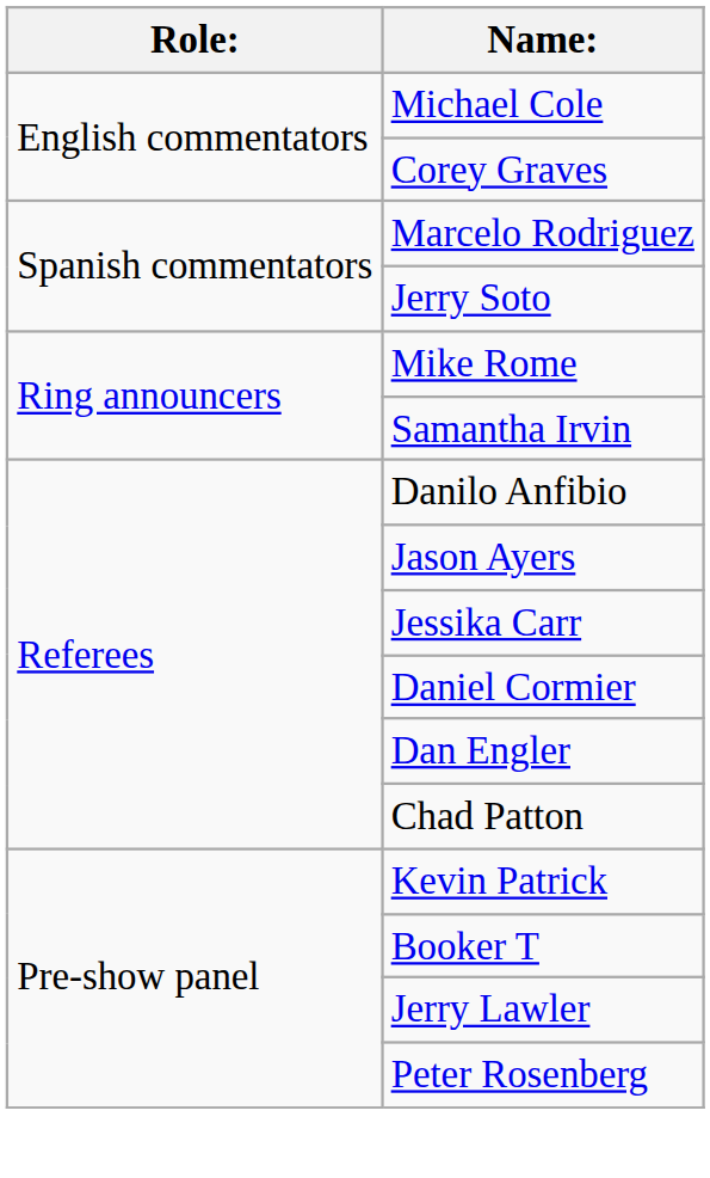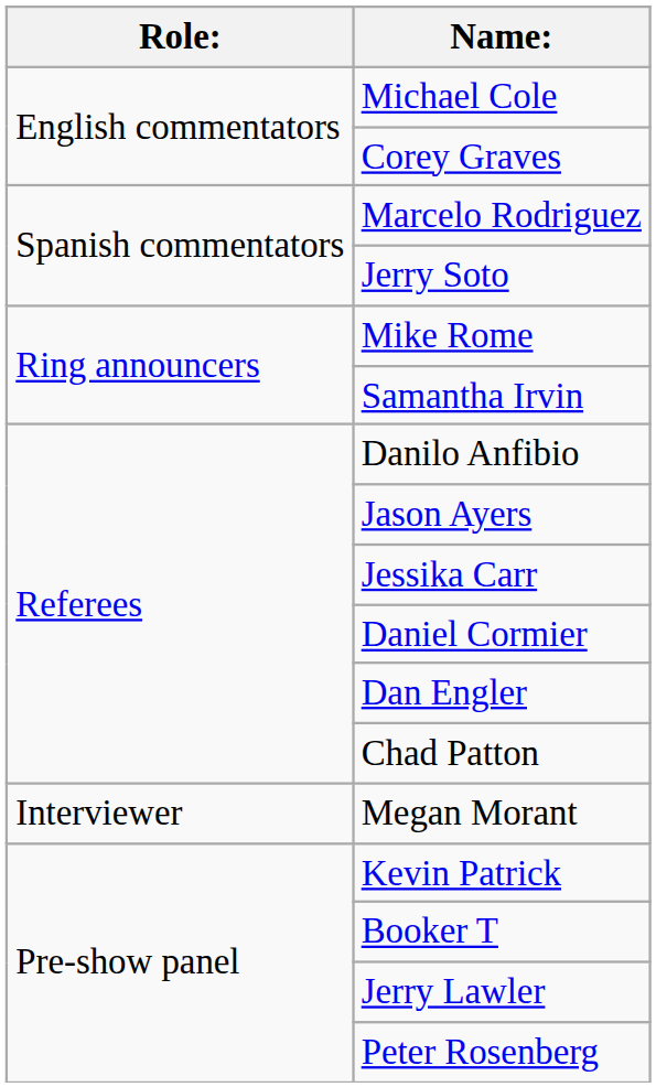 <table class=wikitable style="font-size:90%; margin: 0.5em 0 0.5em 1em; float: right; clear: right;">
 <tr>
 <th>Role:</th>
 <th>Name:</th>
 </tr>
 <tr>
 <td rowspan=2>English commentators</td>
 <td><a href='#'>Michael Cole</a></td>
 </tr>
 <tr>
 <td><a href='#'>Corey Graves</a></td>
 </tr>
 <tr>
 <td rowspan=2>Spanish commentators</td>
 <td><a href='#'>Marcelo Rodriguez</a></td>
 </tr>
 <tr>
 <td><a href='#'>Jerry Soto</a></td>
 </tr>
 <tr>
 <td rowspan=2><a href='#'>Ring announcers</a></td>
 <td><a href='#'>Mike Rome</a> </td>
 </tr>
 <tr>
 <td><a href='#'>Samantha Irvin</a> </td>
 </tr>
 <tr>
 <td rowspan=6><a href='#'>Referees</a></td>
 <td>Danilo Anfibio</td>
 </tr>
 <tr>
 <td><a href='#'>Jason Ayers</a></td>
 </tr>
 <tr>
 <td><a href='#'>Jessika Carr</a></td>
 </tr>
 <tr>
 <td><a href='#'>Daniel Cormier</a></td>
 </tr>
 <tr>
 <td><a href='#'>Dan Engler</a></td>
 </tr>
 <tr>
 <td>Chad Patton</td>
 </tr>
 <tr>
+<td>Interviewer</td>
+<td>Megan Morant</td>
+</tr>
+<tr>
 <td rowspan="4">Pre-show panel</td>
 <td><a href='#'>Kevin Patrick</a></td>
 </tr>
 <tr>
 <td><a href='#'>Booker T</a></td>
 </tr>
 <tr>
 <td><a href='#'>Jerry Lawler</a></td>
 </tr>
 <tr>
 <td><a href='#'>Peter Rosenberg</a></td>
 </tr>
 </table>
